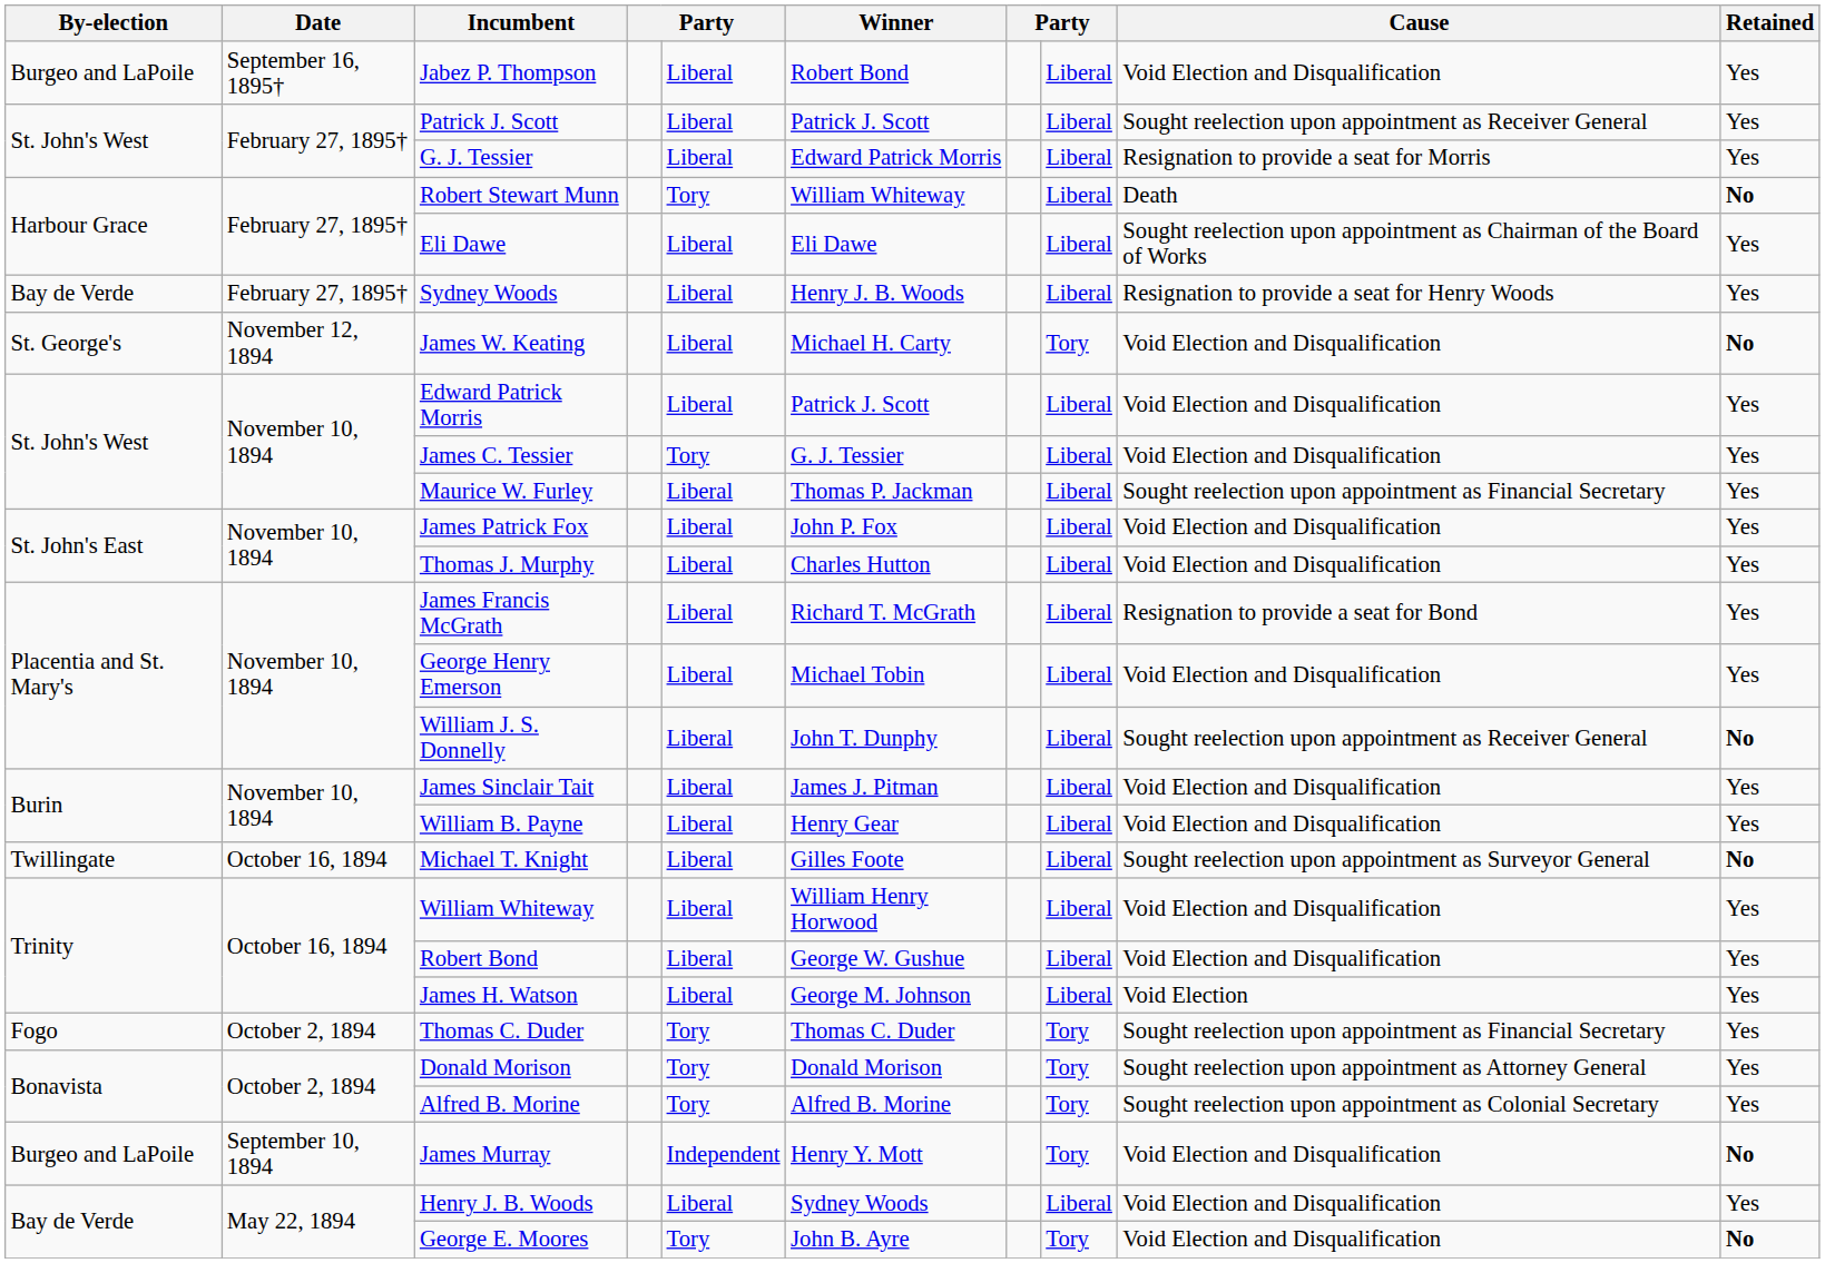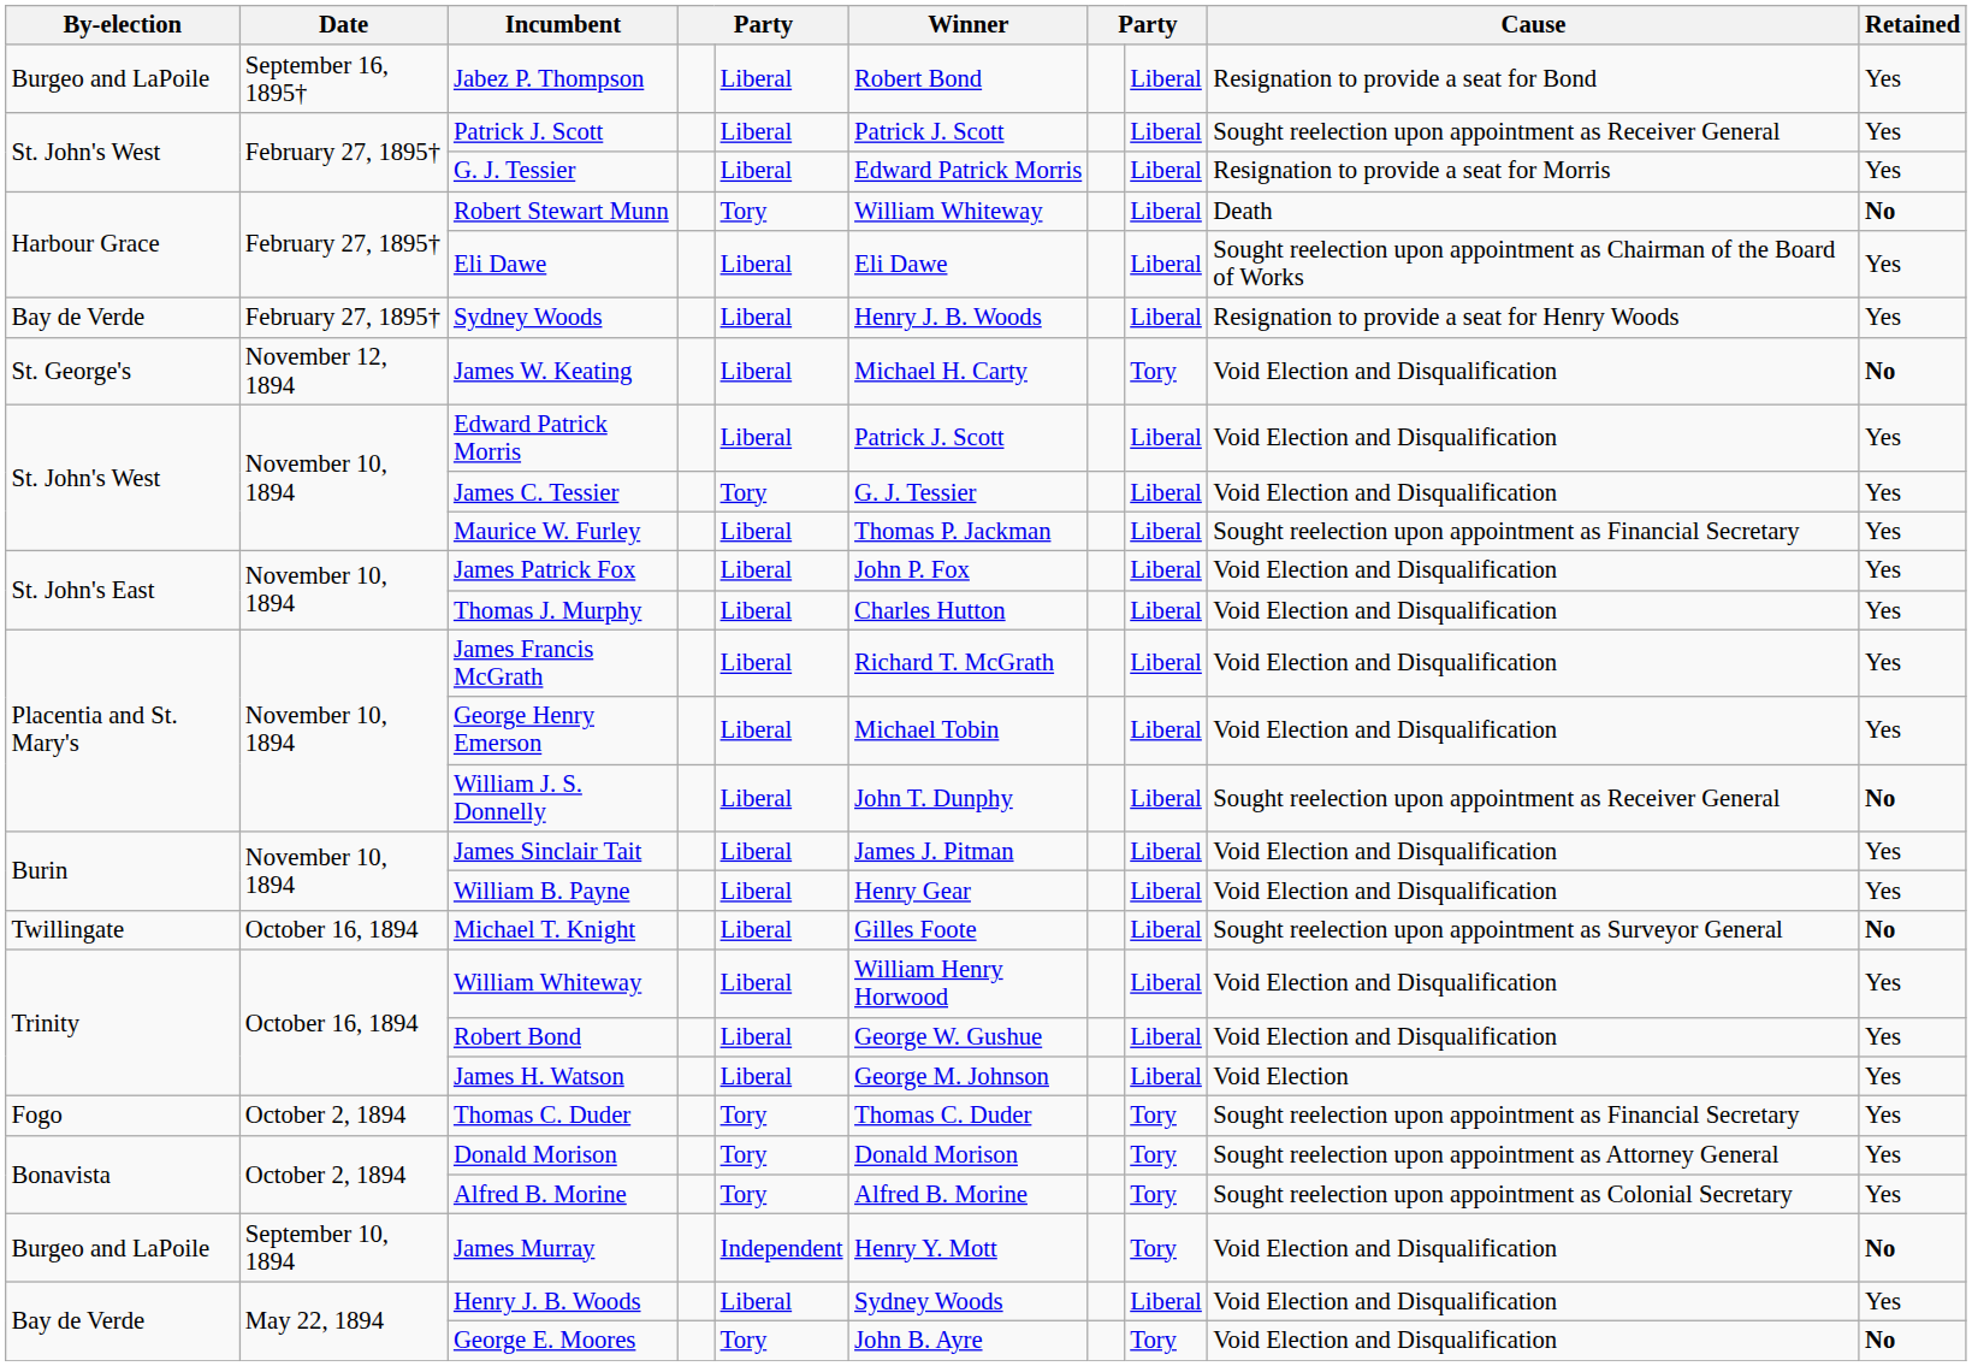 <table class=wikitable style="width:100%">
 <tr>
 <th>By-election</th>
 <th>Date</th>
 <th>Incumbent</th>
 <th colspan=2>Party</th>
 <th>Winner</th>
 <th colspan=2>Party</th>
 <th>Cause</th>
 <th>Retained</th>
 </tr>
 <tr>
 <td>Burgeo and LaPoile</td>
 <td>September 16, 1895†</td>
 <td><a href='#'>Jabez P. Thompson</a></td>
 <td>    </td>
 <td><a href='#'>Liberal</a></td>
 <td><a href='#'>Robert Bond</a></td>
 <td>    </td>
 <td><a href='#'>Liberal</a></td>
-<td>Void Election and Disqualification</td>
+<td>Resignation to provide a seat for Bond</td>
 <td>Yes</td>
 </tr>
 <tr>
 <td rowspan=2>St. John's West</td>
 <td rowspan=2>February 27, 1895†</td>
 <td><a href='#'>Patrick J. Scott</a></td>
 <td>    </td>
 <td><a href='#'>Liberal</a></td>
 <td><a href='#'>Patrick J. Scott</a></td>
 <td>    </td>
 <td><a href='#'>Liberal</a></td>
 <td>Sought reelection upon appointment as Receiver General</td>
 <td>Yes</td>
 </tr>
 <tr>
 <td><a href='#'>G. J. Tessier</a></td>
 <td>    </td>
 <td><a href='#'>Liberal</a></td>
 <td><a href='#'>Edward Patrick Morris</a></td>
 <td>    </td>
 <td><a href='#'>Liberal</a></td>
 <td>Resignation to provide a seat for Morris</td>
 <td>Yes</td>
 </tr>
 <tr>
 <td rowspan=2>Harbour Grace</td>
 <td rowspan=2>February 27, 1895†</td>
 <td><a href='#'>Robert Stewart Munn</a></td>
 <td>    </td>
 <td><a href='#'>Tory</a></td>
 <td><a href='#'>William Whiteway</a></td>
 <td>    </td>
 <td><a href='#'>Liberal</a></td>
 <td>Death</td>
 <td><strong>No</strong></td>
 </tr>
 <tr>
 <td><a href='#'>Eli Dawe</a></td>
 <td>    </td>
 <td><a href='#'>Liberal</a></td>
 <td><a href='#'>Eli Dawe</a></td>
 <td>    </td>
 <td><a href='#'>Liberal</a></td>
 <td>Sought reelection upon appointment as Chairman of the Board of Works</td>
 <td>Yes</td>
 </tr>
 <tr>
 <td>Bay de Verde</td>
 <td>February 27, 1895†</td>
 <td><a href='#'>Sydney Woods</a></td>
 <td>    </td>
 <td><a href='#'>Liberal</a></td>
 <td><a href='#'>Henry J. B. Woods</a></td>
 <td>    </td>
 <td><a href='#'>Liberal</a></td>
 <td>Resignation to provide a seat for Henry Woods</td>
 <td>Yes</td>
 </tr>
 <tr>
 <td>St. George's</td>
 <td>November 12, 1894</td>
 <td><a href='#'>James W. Keating</a></td>
 <td>    </td>
 <td><a href='#'>Liberal</a></td>
 <td><a href='#'>Michael H. Carty</a></td>
 <td>    </td>
 <td><a href='#'>Tory</a></td>
 <td>Void Election and Disqualification</td>
 <td><strong>No</strong></td>
 </tr>
 <tr>
 <td rowspan=3>St. John's West</td>
 <td rowspan=3>November 10, 1894</td>
 <td><a href='#'>Edward Patrick Morris</a></td>
 <td>    </td>
 <td><a href='#'>Liberal</a></td>
 <td><a href='#'>Patrick J. Scott</a></td>
 <td>    </td>
 <td><a href='#'>Liberal</a></td>
 <td>Void Election and Disqualification</td>
 <td>Yes</td>
 </tr>
 <tr>
 <td><a href='#'>James C. Tessier</a></td>
 <td>    </td>
 <td><a href='#'>Tory</a></td>
 <td><a href='#'>G. J. Tessier</a></td>
 <td>    </td>
 <td><a href='#'>Liberal</a></td>
 <td>Void Election and Disqualification</td>
 <td>Yes</td>
 </tr>
 <tr>
 <td><a href='#'>Maurice W. Furley</a></td>
 <td>    </td>
 <td><a href='#'>Liberal</a></td>
 <td><a href='#'>Thomas P. Jackman</a></td>
 <td>    </td>
 <td><a href='#'>Liberal</a></td>
 <td>Sought reelection upon appointment as Financial Secretary</td>
 <td>Yes</td>
 </tr>
 <tr>
 <td rowspan=2>St. John's East</td>
 <td rowspan=2>November 10, 1894</td>
 <td><a href='#'>James Patrick Fox</a></td>
 <td>    </td>
 <td><a href='#'>Liberal</a></td>
 <td><a href='#'>John P. Fox</a></td>
 <td>    </td>
 <td><a href='#'>Liberal</a></td>
 <td>Void Election and Disqualification</td>
 <td>Yes</td>
 </tr>
 <tr>
 <td><a href='#'>Thomas J. Murphy</a></td>
 <td>    </td>
 <td><a href='#'>Liberal</a></td>
 <td><a href='#'>Charles Hutton</a></td>
 <td>    </td>
 <td><a href='#'>Liberal</a></td>
 <td>Void Election and Disqualification</td>
 <td>Yes</td>
 </tr>
 <tr>
 <td rowspan=3>Placentia and St. Mary's</td>
 <td rowspan=3>November 10, 1894</td>
 <td><a href='#'>James Francis McGrath</a></td>
 <td>    </td>
 <td><a href='#'>Liberal</a></td>
 <td><a href='#'>Richard T. McGrath</a></td>
 <td>    </td>
 <td><a href='#'>Liberal</a></td>
-<td>Resignation to provide a seat for Bond</td>
+<td>Void Election and Disqualification</td>
 <td>Yes</td>
 </tr>
 <tr>
 <td><a href='#'>George Henry Emerson</a></td>
 <td>    </td>
 <td><a href='#'>Liberal</a></td>
 <td><a href='#'>Michael Tobin</a></td>
 <td>    </td>
 <td><a href='#'>Liberal</a></td>
 <td>Void Election and Disqualification</td>
 <td>Yes</td>
 </tr>
 <tr>
 <td><a href='#'>William J. S. Donnelly</a></td>
 <td>    </td>
 <td><a href='#'>Liberal</a></td>
 <td><a href='#'>John T. Dunphy</a></td>
 <td>    </td>
 <td><a href='#'>Liberal</a></td>
 <td>Sought reelection upon appointment as Receiver General</td>
 <td><strong>No</strong></td>
 </tr>
 <tr>
 <td rowspan=2>Burin</td>
 <td rowspan=2>November 10, 1894</td>
 <td><a href='#'>James Sinclair Tait</a></td>
 <td>    </td>
 <td><a href='#'>Liberal</a></td>
 <td><a href='#'>James J. Pitman</a></td>
 <td>    </td>
 <td><a href='#'>Liberal</a></td>
 <td>Void Election and Disqualification</td>
 <td>Yes</td>
 </tr>
 <tr>
 <td><a href='#'>William B. Payne</a></td>
 <td>    </td>
 <td><a href='#'>Liberal</a></td>
 <td><a href='#'>Henry Gear</a></td>
 <td>    </td>
 <td><a href='#'>Liberal</a></td>
 <td>Void Election and Disqualification</td>
 <td>Yes</td>
 </tr>
 <tr>
 <td>Twillingate</td>
 <td>October 16, 1894</td>
 <td><a href='#'>Michael T. Knight</a></td>
 <td>    </td>
 <td><a href='#'>Liberal</a></td>
 <td><a href='#'>Gilles Foote</a></td>
 <td>    </td>
 <td><a href='#'>Liberal</a></td>
 <td>Sought reelection upon appointment as Surveyor General</td>
 <td><strong>No</strong></td>
 </tr>
 <tr>
 <td rowspan=3>Trinity</td>
 <td rowspan=3>October 16, 1894</td>
 <td><a href='#'>William Whiteway</a></td>
 <td>    </td>
 <td><a href='#'>Liberal</a></td>
 <td><a href='#'>William Henry Horwood</a></td>
 <td>    </td>
 <td><a href='#'>Liberal</a></td>
 <td>Void Election and Disqualification</td>
 <td>Yes</td>
 </tr>
 <tr>
 <td><a href='#'>Robert Bond</a></td>
 <td>    </td>
 <td><a href='#'>Liberal</a></td>
 <td><a href='#'>George W. Gushue</a></td>
 <td>    </td>
 <td><a href='#'>Liberal</a></td>
 <td>Void Election and Disqualification</td>
 <td>Yes</td>
 </tr>
 <tr>
 <td><a href='#'>James H. Watson</a></td>
 <td>    </td>
 <td><a href='#'>Liberal</a></td>
 <td><a href='#'>George M. Johnson</a></td>
 <td>    </td>
 <td><a href='#'>Liberal</a></td>
 <td>Void Election</td>
 <td>Yes</td>
 </tr>
 <tr>
 <td>Fogo</td>
 <td>October 2, 1894</td>
 <td><a href='#'>Thomas C. Duder</a></td>
 <td>    </td>
 <td><a href='#'>Tory</a></td>
 <td><a href='#'>Thomas C. Duder</a></td>
 <td>    </td>
 <td><a href='#'>Tory</a></td>
 <td>Sought reelection upon appointment as Financial Secretary</td>
 <td>Yes</td>
 </tr>
 <tr>
 <td rowspan=2>Bonavista</td>
 <td rowspan=2>October 2, 1894</td>
 <td><a href='#'>Donald Morison</a></td>
 <td>    </td>
 <td><a href='#'>Tory</a></td>
 <td><a href='#'>Donald Morison</a></td>
 <td>    </td>
 <td><a href='#'>Tory</a></td>
 <td>Sought reelection upon appointment as Attorney General</td>
 <td>Yes</td>
 </tr>
 <tr>
 <td><a href='#'>Alfred B. Morine</a></td>
 <td>    </td>
 <td><a href='#'>Tory</a></td>
 <td><a href='#'>Alfred B. Morine</a></td>
 <td>    </td>
 <td><a href='#'>Tory</a></td>
 <td>Sought reelection upon appointment as Colonial Secretary</td>
 <td>Yes</td>
 </tr>
 <tr>
 <td>Burgeo and LaPoile</td>
 <td>September 10, 1894</td>
 <td><a href='#'>James Murray</a></td>
 <td>    </td>
 <td><a href='#'>Independent</a></td>
 <td><a href='#'>Henry Y. Mott</a></td>
 <td>    </td>
 <td><a href='#'>Tory</a></td>
 <td>Void Election and Disqualification</td>
 <td><strong>No</strong></td>
 </tr>
 <tr>
 <td rowspan=2>Bay de Verde</td>
 <td rowspan=2>May 22, 1894</td>
 <td><a href='#'>Henry J. B. Woods</a></td>
 <td>    </td>
 <td><a href='#'>Liberal</a></td>
 <td><a href='#'>Sydney Woods</a></td>
 <td>    </td>
 <td><a href='#'>Liberal</a></td>
 <td>Void Election and Disqualification</td>
 <td>Yes</td>
 </tr>
 <tr>
 <td><a href='#'>George E. Moores</a></td>
 <td>    </td>
 <td><a href='#'>Tory</a></td>
 <td><a href='#'>John B. Ayre</a></td>
 <td>    </td>
 <td><a href='#'>Tory</a></td>
 <td>Void Election and Disqualification</td>
 <td><strong>No</strong></td>
 </tr>
 </table>
